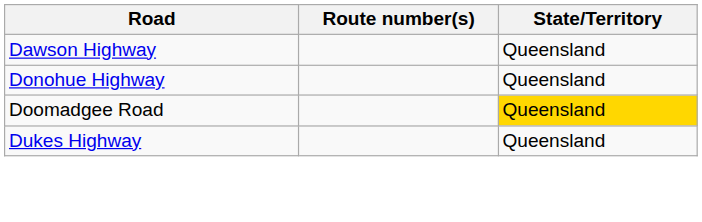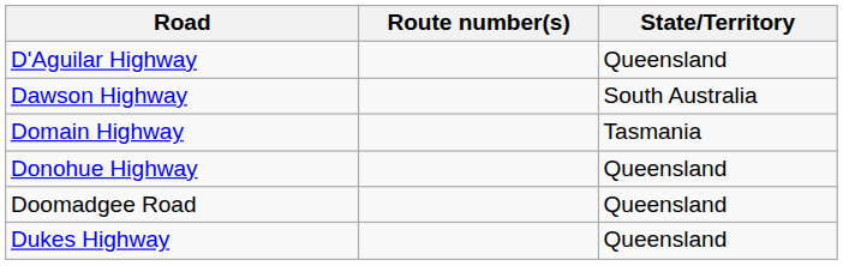 <table class=wikitable>
 <tr>
 <th style="width:15em;">Road</th>
 <th style="width:10em;">Route number(s)</th>
 <th style="width:10em;">State/Territory</th>
 </tr>
 <tr>
+<td><a href='#'>D'Aguilar Highway</a></td>
+<td>  </td>
+<td>Queensland</td>
+</tr>
+<tr>
 <td><a href='#'>Dawson Highway</a></td>
 <td></td>
-<td>Queensland</td>
+<td>South Australia</td>
+</tr>
+<tr>
+<td><a href='#'>Domain Highway</a></td>
+<td></td>
+<td>Tasmania</td>
 </tr>
 <tr>
 <td><a href='#'>Donohue Highway</a></td>
 <td></td>
 <td>Queensland</td>
 </tr>
 <tr>
 <td>Doomadgee Road</td>
 <td></td>
-<td style="background: gold;">Queensland</td>
+<td>Queensland</td>
 </tr>
 <tr>
 <td><a href='#'>Dukes Highway</a></td>
 <td></td>
 <td>Queensland</td>
 </tr>
 </table>
